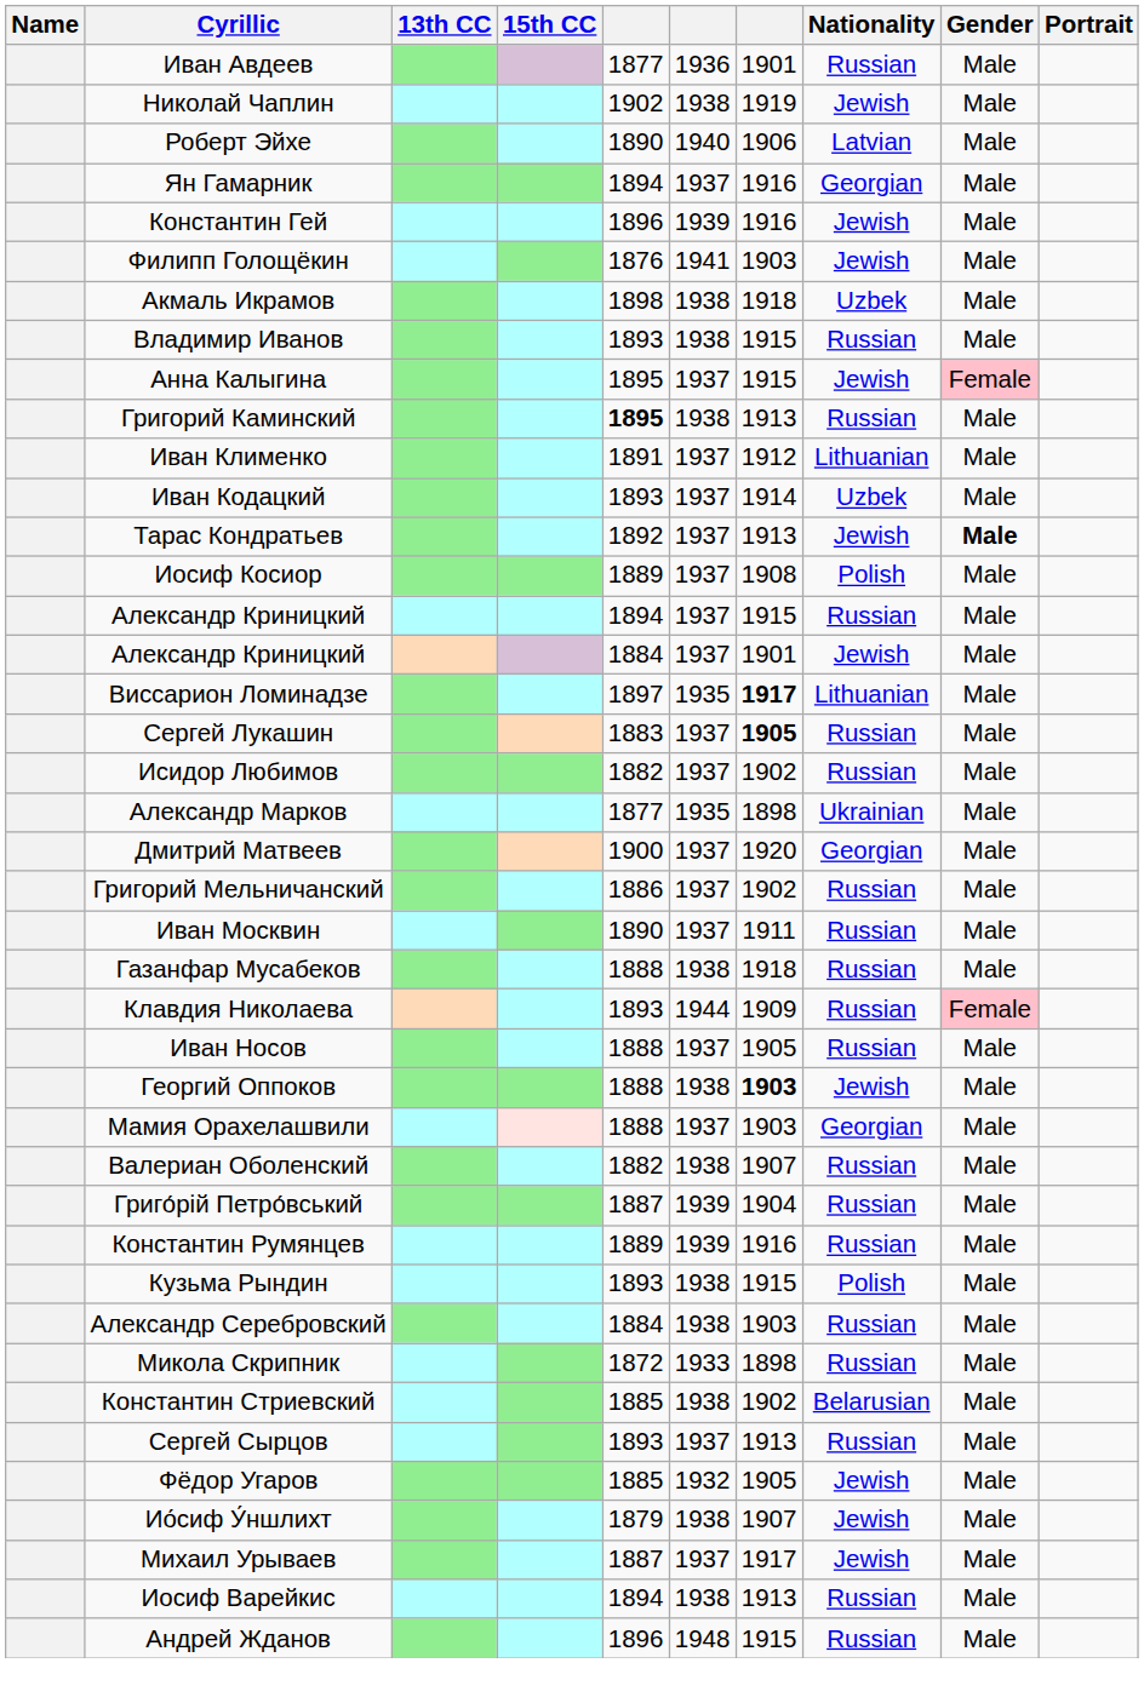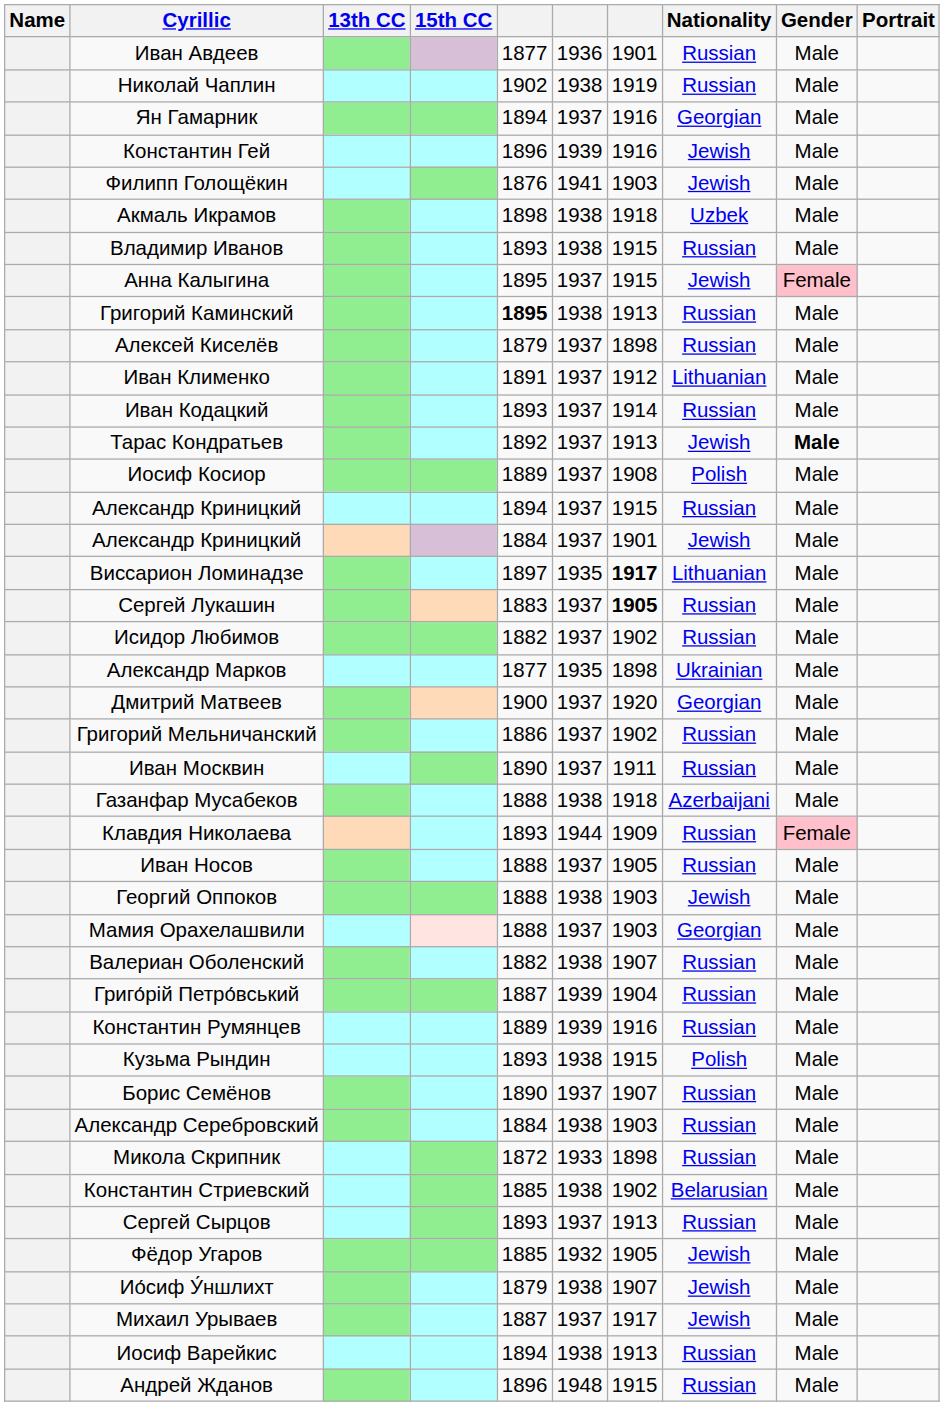 <table class="wikitable sortable" style=text-align:center>
 <tr>
 <th scope="col">Name</th>
 <th scope="col" class="unsortable"><a href='#'>Cyrillic</a></th>
 <th scope="col"><a href='#'>13th CC</a></th>
 <th scope="col"><a href='#'>15th CC</a></th>
 <th scope="col"></th>
 <th scope="col"></th>
 <th scope="col"></th>
 <th scope="col">Nationality</th>
 <th scope="col">Gender</th>
 <th scope="col" class="unsortable">Portrait</th>
 </tr>
 <tr>
 <th align="center" scope="row" style="font-weight:normal;"></th>
 <td>Иван Авдеев</td>
 <td bgcolor = LightGreen></td>
 <td bgcolor = Thistle></td>
 <td>1877</td>
 <td>1936</td>
 <td>1901</td>
 <td><a href='#'>Russian</a></td>
 <td>Male</td>
 <td></td>
 </tr>
 <tr>
 <th align="center" scope="row" style="font-weight:normal;"></th>
 <td>Николай Чаплин</td>
 <td bgcolor = #B2FFFF></td>
 <td bgcolor = #B2FFFF></td>
 <td>1902</td>
 <td>1938</td>
 <td>1919</td>
-<td><a href='#'>Jewish</a></td>
-<td>Male</td>
-<td></td>
-</tr>
-<tr>
-<th align="center" scope="row" style="font-weight:normal;"></th>
-<td>Роберт Эйхе</td>
-<td bgcolor = LightGreen></td>
-<td bgcolor = #B2FFFF></td>
-<td>1890</td>
-<td>1940</td>
-<td>1906</td>
-<td><a href='#'>Latvian</a></td>
+<td><a href='#'>Russian</a></td>
 <td>Male</td>
 <td></td>
 </tr>
 <tr>
 <th align="center" scope="row" style="font-weight:normal;"></th>
 <td>Ян Гамарник</td>
 <td bgcolor = LightGreen></td>
 <td bgcolor = LightGreen></td>
 <td>1894</td>
 <td>1937</td>
 <td>1916</td>
 <td><a href='#'>Georgian</a></td>
 <td>Male</td>
 <td></td>
 </tr>
 <tr>
 <th align="center" scope="row" style="font-weight:normal;"></th>
 <td>Константин Гей</td>
 <td bgcolor = #B2FFFF></td>
 <td bgcolor = #B2FFFF></td>
 <td>1896</td>
 <td>1939</td>
 <td>1916</td>
 <td><a href='#'>Jewish</a></td>
 <td>Male</td>
 <td></td>
 </tr>
 <tr>
 <th align="center" scope="row" style="font-weight:normal;"></th>
 <td>Филипп Голощёкин</td>
 <td bgcolor = #B2FFFF></td>
 <td bgcolor = LightGreen></td>
 <td>1876</td>
 <td>1941</td>
 <td>1903</td>
 <td><a href='#'>Jewish</a></td>
 <td>Male</td>
 <td></td>
 </tr>
 <tr>
 <th align="center" scope="row" style="font-weight:normal;"></th>
 <td>Акмаль Икрамов</td>
 <td bgcolor = LightGreen></td>
 <td bgcolor = #B2FFFF></td>
 <td>1898</td>
 <td>1938</td>
 <td>1918</td>
 <td><a href='#'>Uzbek</a></td>
 <td>Male</td>
 <td></td>
 </tr>
 <tr>
 <th align="center" scope="row" style="font-weight:normal;"></th>
 <td>Владимир Иванов</td>
 <td bgcolor = LightGreen></td>
 <td bgcolor = #B2FFFF></td>
 <td>1893</td>
 <td>1938</td>
 <td>1915</td>
 <td><a href='#'>Russian</a></td>
 <td>Male</td>
 <td></td>
 </tr>
 <tr>
 <th align="center" scope="row" style="font-weight:normal;"></th>
 <td>Анна Калыгина</td>
 <td bgcolor = LightGreen></td>
 <td bgcolor = #B2FFFF></td>
 <td>1895</td>
 <td>1937</td>
 <td>1915</td>
 <td><a href='#'>Jewish</a></td>
 <td style="background: Pink">Female</td>
 <td></td>
 </tr>
 <tr>
 <th align="center" scope="row" style="font-weight:normal;"></th>
 <td>Григорий Каминский</td>
 <td bgcolor = LightGreen></td>
 <td bgcolor = #B2FFFF></td>
 <td><strong>1895</strong></td>
 <td>1938</td>
 <td>1913</td>
 <td><a href='#'>Russian</a></td>
 <td>Male</td>
 <td></td>
 </tr>
 <tr>
 <th align="center" scope="row" style="font-weight:normal;"></th>
+<td>Алексей Киселёв</td>
+<td bgcolor = LightGreen></td>
+<td bgcolor = #B2FFFF></td>
+<td>1879</td>
+<td>1937</td>
+<td>1898</td>
+<td><a href='#'>Russian</a></td>
+<td>Male</td>
+<td></td>
+</tr>
+<tr>
+<th align="center" scope="row" style="font-weight:normal;"></th>
 <td>Иван Клименко</td>
 <td bgcolor = LightGreen></td>
 <td bgcolor = #B2FFFF></td>
 <td>1891</td>
 <td>1937</td>
 <td>1912</td>
 <td><a href='#'>Lithuanian</a></td>
 <td>Male</td>
 <td></td>
 </tr>
 <tr>
 <th align="center" scope="row" style="font-weight:normal;"></th>
 <td>Иван Кодацкий</td>
 <td bgcolor = LightGreen></td>
 <td bgcolor = #B2FFFF></td>
 <td>1893</td>
 <td>1937</td>
 <td>1914</td>
-<td><a href='#'>Uzbek</a></td>
+<td><a href='#'>Russian</a></td>
 <td>Male</td>
 <td></td>
 </tr>
 <tr>
 <th align="center" scope="row" style="font-weight:normal;"></th>
 <td>Тарас Кондратьев</td>
 <td bgcolor = LightGreen></td>
 <td bgcolor = #B2FFFF></td>
 <td>1892</td>
 <td>1937</td>
 <td>1913</td>
 <td><a href='#'>Jewish</a></td>
 <td><strong>Male</strong></td>
 <td></td>
 </tr>
 <tr>
 <th align="center" scope="row" style="font-weight:normal;"></th>
 <td>Иосиф Косиор</td>
 <td bgcolor = LightGreen></td>
 <td bgcolor = LightGreen></td>
 <td>1889</td>
 <td>1937</td>
 <td>1908</td>
 <td><a href='#'>Polish</a></td>
 <td>Male</td>
 <td></td>
 </tr>
 <tr>
 <th align="center" scope="row" style="font-weight:normal;"></th>
 <td>Александр Криницкий</td>
 <td bgcolor = #B2FFFF></td>
 <td bgcolor = #B2FFFF></td>
 <td>1894</td>
 <td>1937</td>
 <td>1915</td>
 <td><a href='#'>Russian</a></td>
 <td>Male</td>
 <td></td>
 </tr>
 <tr>
 <th align="center" scope="row" style="font-weight:normal;"></th>
 <td>Александр Криницкий</td>
 <td bgcolor = PeachPuff></td>
 <td bgcolor = Thistle></td>
 <td>1884</td>
 <td>1937</td>
 <td>1901</td>
 <td><a href='#'>Jewish</a></td>
 <td>Male</td>
 <td></td>
 </tr>
 <tr>
 <th align="center" scope="row" style="font-weight:normal;"></th>
 <td>Виссарион Ломинадзе</td>
 <td bgcolor = LightGreen></td>
 <td bgcolor = #B2FFFF></td>
 <td>1897</td>
 <td>1935</td>
 <td><strong>1917</strong></td>
 <td><a href='#'>Lithuanian</a></td>
 <td>Male</td>
 <td></td>
 </tr>
 <tr>
 <th align="center" scope="row" style="font-weight:normal;"></th>
 <td>Сергей Лукашин</td>
 <td bgcolor = LightGreen></td>
 <td bgcolor = PeachPuff></td>
 <td>1883</td>
 <td>1937</td>
 <td><strong>1905</strong></td>
 <td><a href='#'>Russian</a></td>
 <td>Male</td>
 <td></td>
 </tr>
 <tr>
 <th align="center" scope="row" style="font-weight:normal;"></th>
 <td>Исидор Любимов</td>
 <td bgcolor = LightGreen></td>
 <td bgcolor = LightGreen></td>
 <td>1882</td>
 <td>1937</td>
 <td>1902</td>
 <td><a href='#'>Russian</a></td>
 <td>Male</td>
 <td></td>
 </tr>
 <tr>
 <th align="center" scope="row" style="font-weight:normal;"></th>
 <td>Александр Марков</td>
 <td bgcolor = #B2FFFF></td>
 <td bgcolor = #B2FFFF></td>
 <td>1877</td>
 <td>1935</td>
 <td>1898</td>
 <td><a href='#'>Ukrainian</a></td>
 <td>Male</td>
 <td></td>
 </tr>
 <tr>
 <th align="center" scope="row" style="font-weight:normal;"></th>
 <td>Дмитрий Матвеев</td>
 <td bgcolor = LightGreen></td>
 <td bgcolor = PeachPuff></td>
 <td>1900</td>
 <td>1937</td>
 <td>1920</td>
 <td><a href='#'>Georgian</a></td>
 <td>Male</td>
 <td></td>
 </tr>
 <tr>
 <th align="center" scope="row" style="font-weight:normal;"></th>
 <td>Григорий Мельничанский</td>
 <td bgcolor = LightGreen></td>
 <td bgcolor = #B2FFFF></td>
 <td>1886</td>
 <td>1937</td>
 <td>1902</td>
 <td><a href='#'>Russian</a></td>
 <td>Male</td>
 <td></td>
 </tr>
 <tr>
 <th align="center" scope="row" style="font-weight:normal;"></th>
 <td>Иван Москвин</td>
 <td bgcolor = #B2FFFF></td>
 <td bgcolor = LightGreen></td>
 <td>1890</td>
 <td>1937</td>
 <td>1911</td>
 <td><a href='#'>Russian</a></td>
 <td>Male</td>
 <td></td>
 </tr>
 <tr>
 <th align="center" scope="row" style="font-weight:normal;"></th>
 <td>Газанфар Мусабеков</td>
 <td bgcolor = LightGreen></td>
 <td bgcolor = #B2FFFF></td>
 <td>1888</td>
 <td>1938</td>
 <td>1918</td>
-<td><a href='#'>Russian</a></td>
+<td><a href='#'>Azerbaijani</a></td>
 <td>Male</td>
 <td></td>
 </tr>
 <tr>
 <th align="center" scope="row" style="font-weight:normal;"></th>
 <td>Клавдия Николаева</td>
 <td bgcolor = PeachPuff></td>
 <td bgcolor = #B2FFFF></td>
 <td>1893</td>
 <td>1944</td>
 <td>1909</td>
 <td><a href='#'>Russian</a></td>
 <td style="background: Pink">Female</td>
 <td></td>
 </tr>
 <tr>
 <th align="center" scope="row" style="font-weight:normal;"></th>
 <td>Иван Носов</td>
 <td bgcolor = LightGreen></td>
 <td bgcolor = #B2FFFF></td>
 <td>1888</td>
 <td>1937</td>
 <td>1905</td>
 <td><a href='#'>Russian</a></td>
 <td>Male</td>
 <td></td>
 </tr>
 <tr>
 <th align="center" scope="row" style="font-weight:normal;"></th>
 <td>Георгий Оппоков</td>
 <td bgcolor = LightGreen></td>
 <td bgcolor = LightGreen></td>
 <td>1888</td>
 <td>1938</td>
-<td><strong>1903</strong></td>
+<td>1903</td>
 <td><a href='#'>Jewish</a></td>
 <td>Male</td>
 <td></td>
 </tr>
 <tr>
 <th align="center" scope="row" style="font-weight:normal;"></th>
 <td>Мамия Орахелашвили</td>
 <td bgcolor = #B2FFFF></td>
 <td bgcolor = MistyRose></td>
 <td>1888</td>
 <td>1937</td>
 <td>1903</td>
 <td><a href='#'>Georgian</a></td>
 <td>Male</td>
 <td></td>
 </tr>
 <tr>
 <th align="center" scope="row" style="font-weight:normal;"></th>
 <td>Валериан Оболенский</td>
 <td bgcolor = LightGreen></td>
 <td bgcolor = #B2FFFF></td>
 <td>1882</td>
 <td>1938</td>
 <td>1907</td>
 <td><a href='#'>Russian</a></td>
 <td>Male</td>
 <td></td>
 </tr>
 <tr>
 <th align="center" scope="row" style="font-weight:normal;"></th>
 <td>Григо́рій Петро́вський</td>
 <td bgcolor = LightGreen></td>
 <td bgcolor = LightGreen></td>
 <td>1887</td>
 <td>1939</td>
 <td>1904</td>
 <td><a href='#'>Russian</a></td>
 <td>Male</td>
 <td></td>
 </tr>
 <tr>
 <th align="center" scope="row" style="font-weight:normal;"></th>
 <td>Константин Румянцев</td>
 <td bgcolor = #B2FFFF></td>
 <td bgcolor = #B2FFFF></td>
 <td>1889</td>
 <td>1939</td>
 <td>1916</td>
 <td><a href='#'>Russian</a></td>
 <td>Male</td>
 <td></td>
 </tr>
 <tr>
 <th align="center" scope="row" style="font-weight:normal;"></th>
 <td>Кузьма Рындин</td>
 <td bgcolor = #B2FFFF></td>
 <td bgcolor = #B2FFFF></td>
 <td>1893</td>
 <td>1938</td>
 <td>1915</td>
 <td><a href='#'>Polish</a></td>
+<td>Male</td>
+<td></td>
+</tr>
+<tr>
+<th align="center" scope="row" style="font-weight:normal;"></th>
+<td>Борис Семёнов</td>
+<td bgcolor = LightGreen></td>
+<td bgcolor = #B2FFFF></td>
+<td>1890</td>
+<td>1937</td>
+<td>1907</td>
+<td><a href='#'>Russian</a></td>
 <td>Male</td>
 <td></td>
 </tr>
 <tr>
 <th align="center" scope="row" style="font-weight:normal;"></th>
 <td>Александр Серебровский</td>
 <td bgcolor = LightGreen></td>
 <td bgcolor = #B2FFFF></td>
 <td>1884</td>
 <td>1938</td>
 <td>1903</td>
 <td><a href='#'>Russian</a></td>
 <td>Male</td>
 <td></td>
 </tr>
 <tr>
 <th align="center" scope="row" style="font-weight:normal;"></th>
 <td>Микола Скрипник</td>
 <td bgcolor = #B2FFFF></td>
 <td bgcolor = LightGreen></td>
 <td>1872</td>
 <td>1933</td>
 <td>1898</td>
 <td><a href='#'>Russian</a></td>
 <td>Male</td>
 <td></td>
 </tr>
 <tr>
 <th align="center" scope="row" style="font-weight:normal;"></th>
 <td>Константин Стриевский</td>
 <td bgcolor = #B2FFFF></td>
 <td bgcolor = LightGreen></td>
 <td>1885</td>
 <td>1938</td>
 <td>1902</td>
 <td><a href='#'>Belarusian</a></td>
 <td>Male</td>
 <td></td>
 </tr>
 <tr>
 <th align="center" scope="row" style="font-weight:normal;"></th>
 <td>Сергей Сырцов</td>
 <td bgcolor = #B2FFFF></td>
 <td bgcolor = LightGreen></td>
 <td>1893</td>
 <td>1937</td>
 <td>1913</td>
 <td><a href='#'>Russian</a></td>
 <td>Male</td>
 <td></td>
 </tr>
 <tr>
 <th align="center" scope="row" style="font-weight:normal;"></th>
 <td>Фёдор Угаров</td>
 <td bgcolor = LightGreen></td>
 <td bgcolor = LightGreen></td>
 <td>1885</td>
 <td>1932</td>
 <td>1905</td>
 <td><a href='#'>Jewish</a></td>
 <td>Male</td>
 <td></td>
 </tr>
 <tr>
 <th align="center" scope="row" style="font-weight:normal;"></th>
 <td>Ио́сиф У́ншлихт</td>
 <td bgcolor = LightGreen></td>
 <td bgcolor = #B2FFFF></td>
 <td>1879</td>
 <td>1938</td>
 <td>1907</td>
 <td><a href='#'>Jewish</a></td>
 <td>Male</td>
 <td></td>
 </tr>
 <tr>
 <th align="center" scope="row" style="font-weight:normal;"></th>
 <td>Михаил Урываев</td>
 <td bgcolor = LightGreen></td>
 <td bgcolor = #B2FFFF></td>
 <td>1887</td>
 <td>1937</td>
 <td>1917</td>
 <td><a href='#'>Jewish</a></td>
 <td>Male</td>
 <td></td>
 </tr>
 <tr>
 <th align="center" scope="row" style="font-weight:normal;"></th>
 <td>Иосиф Варейкис</td>
 <td bgcolor = #B2FFFF></td>
 <td bgcolor = #B2FFFF></td>
 <td>1894</td>
 <td>1938</td>
 <td>1913</td>
 <td><a href='#'>Russian</a></td>
 <td>Male</td>
 <td></td>
 </tr>
 <tr>
 <th align="center" scope="row" style="font-weight:normal;"></th>
 <td>Андрей Жданов</td>
 <td bgcolor = LightGreen></td>
 <td bgcolor = #B2FFFF></td>
 <td>1896</td>
 <td>1948</td>
 <td>1915</td>
 <td><a href='#'>Russian</a></td>
 <td>Male</td>
 <td></td>
 </tr>
 </table>
